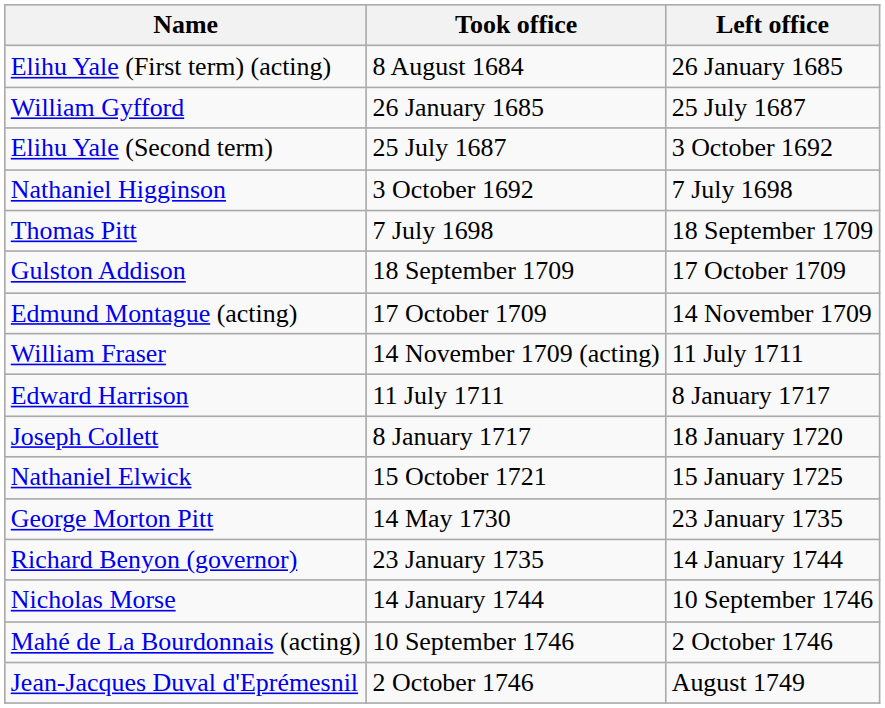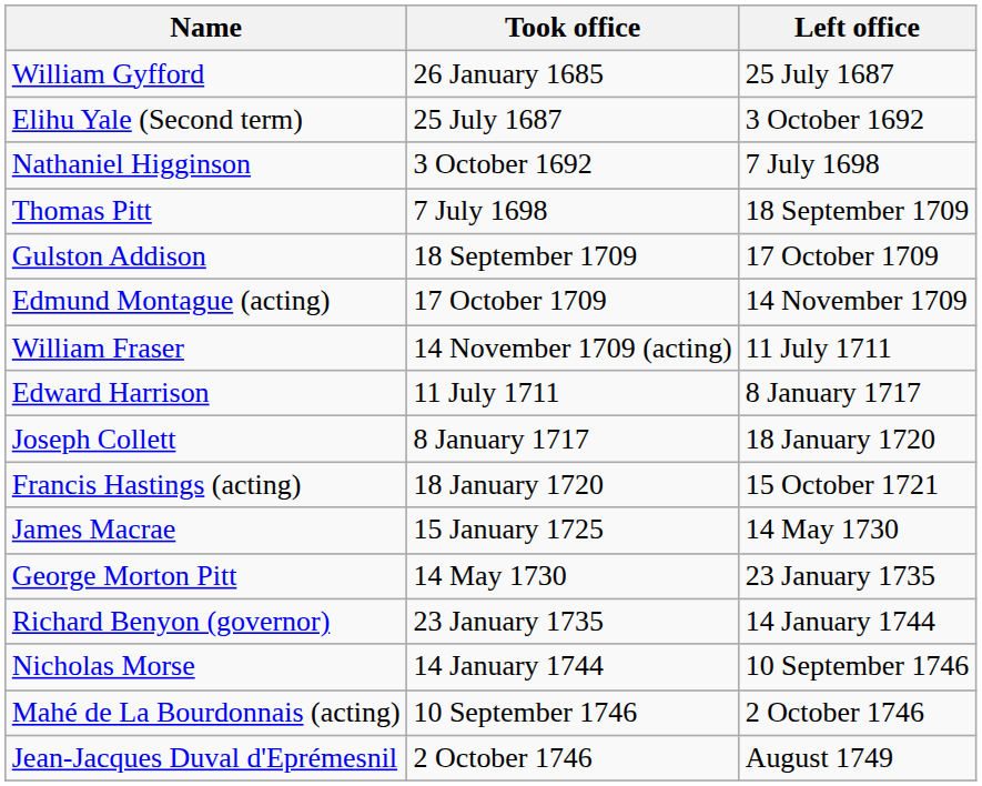 <table class="wikitable">
 <tr>
 <th>Name</th>
 <th>Took office</th>
 <th>Left office</th>
-</tr>
-<tr>
-<td><a href='#'>Elihu Yale</a> (First term) (acting)</td>
-<td>8 August 1684</td>
-<td>26 January 1685</td>
 </tr>
 <tr>
 <td><a href='#'>William Gyfford</a></td>
 <td>26 January 1685</td>
 <td>25 July 1687</td>
 </tr>
 <tr>
 <td><a href='#'>Elihu Yale</a> (Second term)</td>
 <td>25 July 1687</td>
 <td>3 October 1692</td>
 </tr>
 <tr>
 <td><a href='#'>Nathaniel Higginson</a></td>
 <td>3 October 1692</td>
 <td>7 July 1698</td>
 </tr>
 <tr>
 <td><a href='#'>Thomas Pitt</a></td>
 <td>7 July 1698</td>
 <td>18 September 1709</td>
 </tr>
 <tr>
 <td><a href='#'>Gulston Addison</a></td>
 <td>18 September 1709</td>
 <td>17 October 1709</td>
 </tr>
 <tr>
 <td><a href='#'>Edmund Montague</a> (acting)</td>
 <td>17 October 1709</td>
 <td>14 November 1709</td>
 </tr>
 <tr>
 <td><a href='#'>William Fraser</a></td>
 <td>14 November 1709 (acting)</td>
 <td>11 July 1711</td>
 </tr>
 <tr>
 <td><a href='#'>Edward Harrison</a></td>
 <td>11 July 1711</td>
 <td>8 January 1717</td>
 </tr>
 <tr>
 <td><a href='#'>Joseph Collett</a></td>
 <td>8 January 1717</td>
 <td>18 January 1720</td>
 </tr>
 <tr>
-<td><a href='#'>Nathaniel Elwick</a></td>
+<td><a href='#'>Francis Hastings</a> (acting)</td>
+<td>18 January 1720</td>
 <td>15 October 1721</td>
+</tr>
+<tr>
+<td><a href='#'>James Macrae</a></td>
 <td>15 January 1725</td>
+<td>14 May 1730</td>
 </tr>
 <tr>
 <td><a href='#'>George Morton Pitt</a></td>
 <td>14 May 1730</td>
 <td>23 January 1735</td>
 </tr>
 <tr>
 <td><a href='#'>Richard Benyon (governor)</a></td>
 <td>23 January 1735</td>
 <td>14 January 1744</td>
 </tr>
 <tr>
 <td><a href='#'>Nicholas Morse</a></td>
 <td>14 January 1744</td>
 <td>10 September 1746</td>
 </tr>
 <tr>
 <td><a href='#'>Mahé de La Bourdonnais</a> (acting)</td>
 <td>10 September 1746</td>
 <td>2 October 1746</td>
 </tr>
 <tr>
 <td><a href='#'>Jean-Jacques Duval d'Eprémesnil</a></td>
 <td>2 October 1746</td>
 <td>August 1749</td>
 </tr>
 </table>
